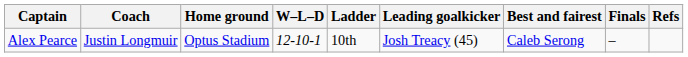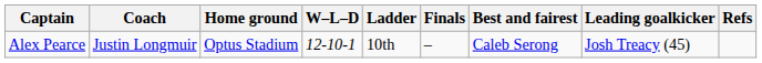 <table class="wikitable" style="font-size:90%;">
 <tr>
 <th>Captain</th>
 <th>Coach</th>
 <th>Home ground</th>
 <th>W–L–D</th>
 <th>Ladder</th>
+<th>Finals</th>
+<th>Best and fairest</th>
 <th>Leading goalkicker</th>
-<th>Best and fairest</th>
-<th>Finals</th>
 <th>Refs</th>
 </tr>
 <tr>
 <td><a href='#'>Alex Pearce</a></td>
 <td><a href='#'>Justin Longmuir</a></td>
 <td><a href='#'>Optus Stadium</a></td>
 <td><em>12-10-1</em></td>
 <td>10th</td>
+<td>–</td>
+<td><a href='#'>Caleb Serong</a></td>
 <td><a href='#'>Josh Treacy</a> (45)</td>
-<td><a href='#'>Caleb Serong</a></td>
-<td>–</td>
 <td style="text-align:center;"></td>
 </tr>
 </table>
